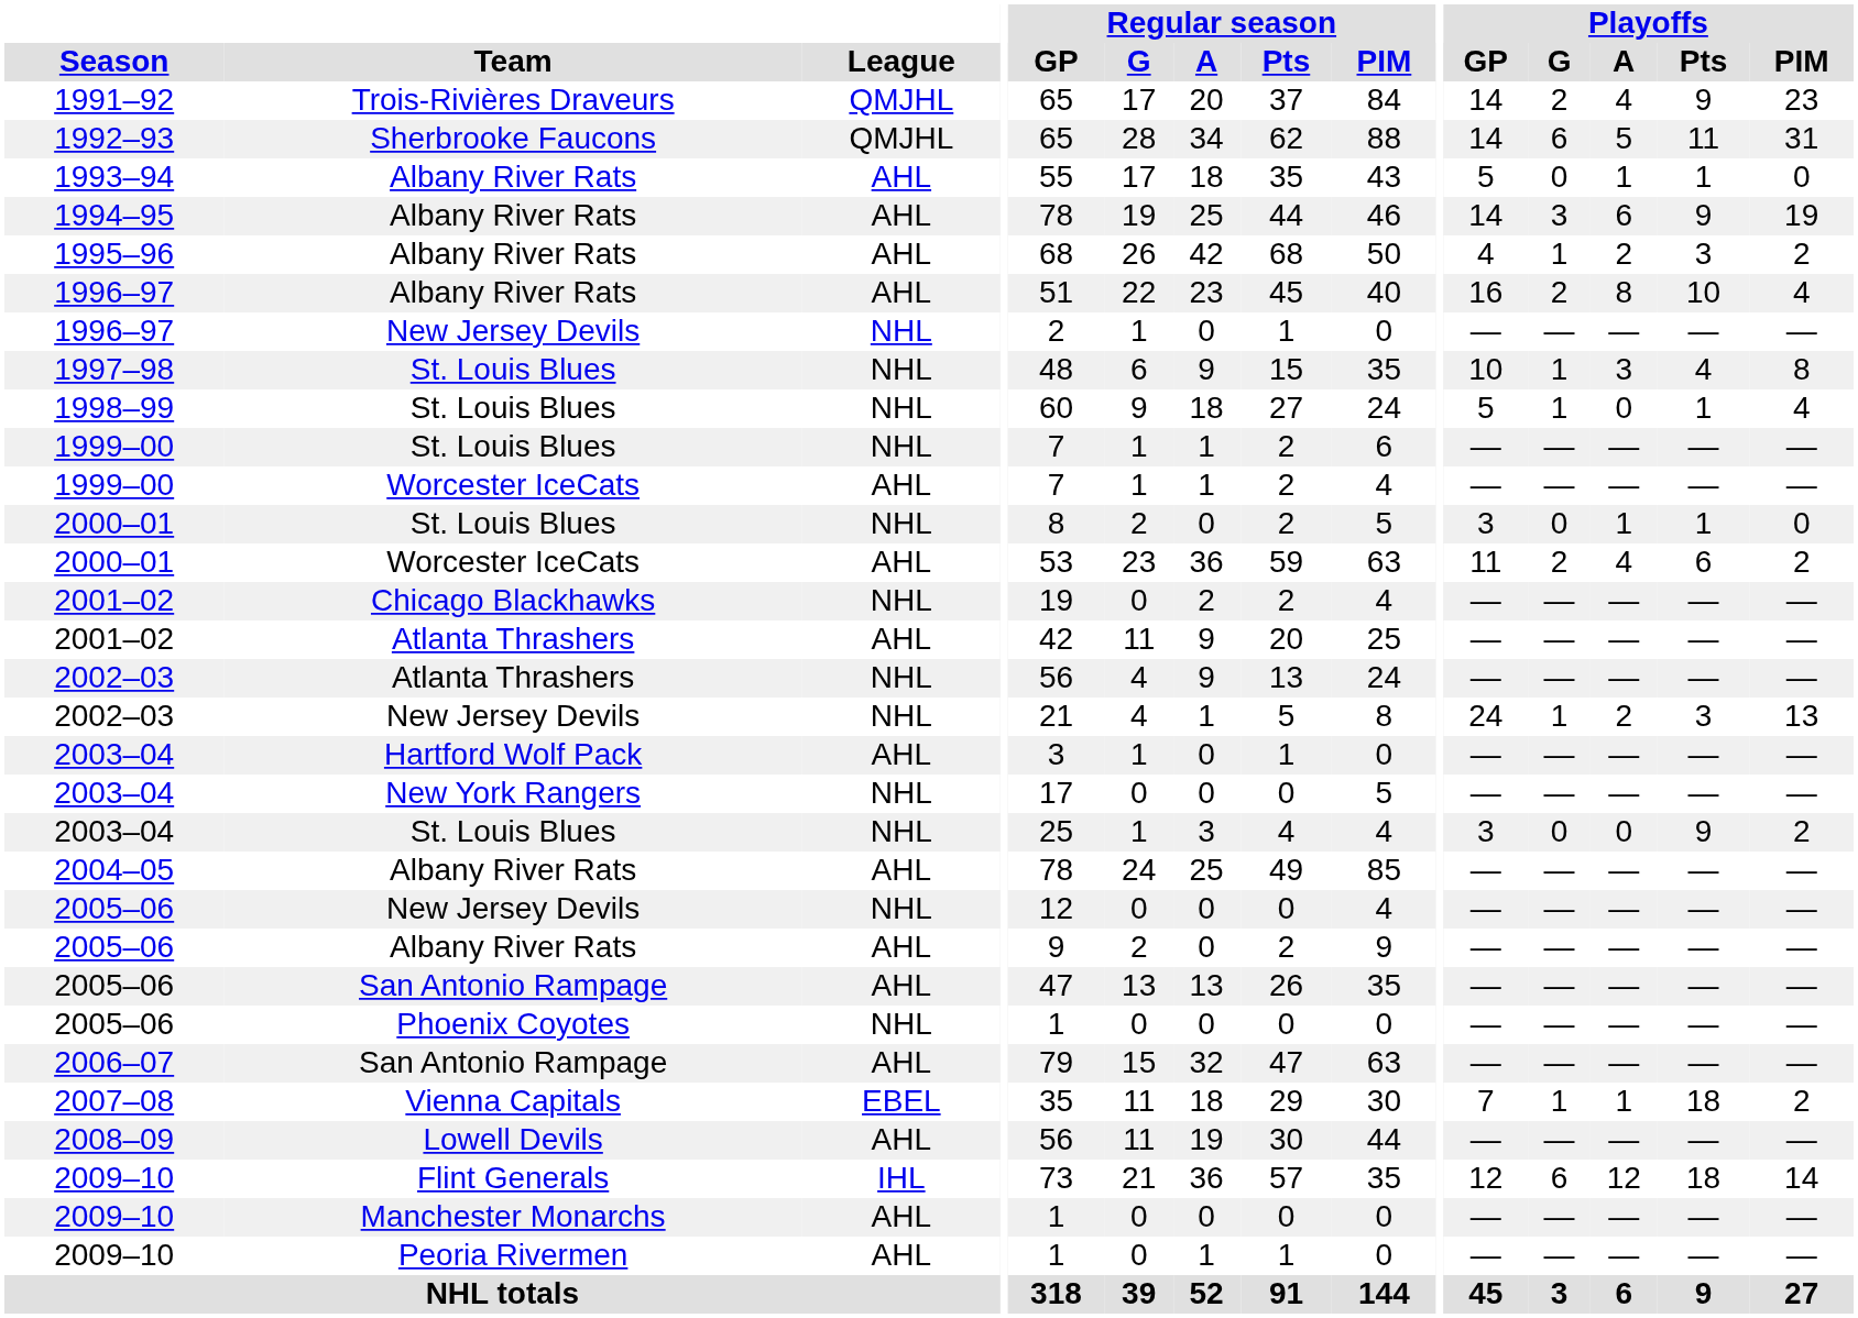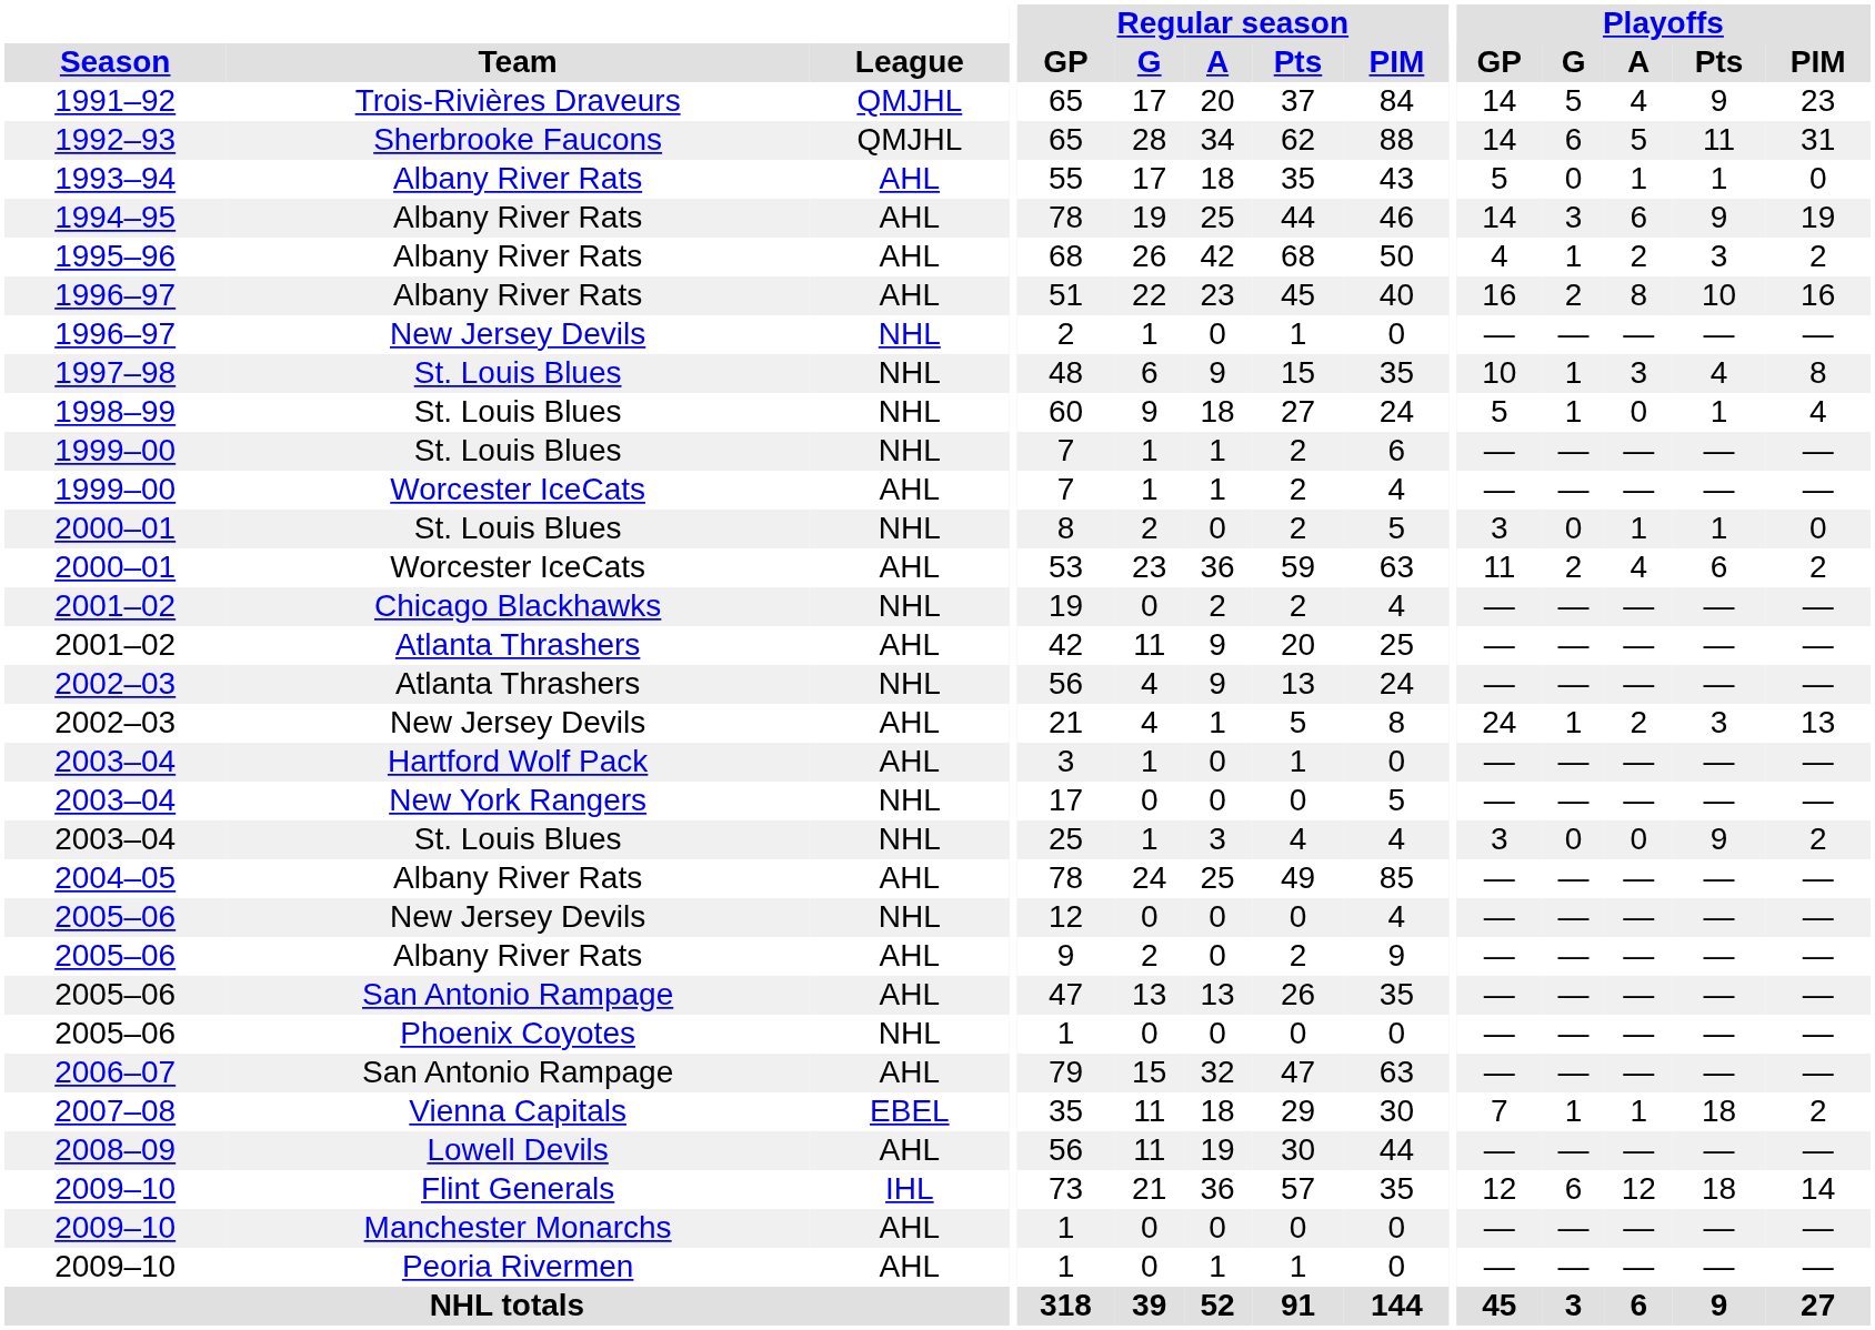 <table border="0" cellpadding="1" cellspacing="0" style="text-align:center; width:60em">
 <tr bgcolor="#e0e0e0">
 <th colspan="3" bgcolor="#ffffff"></th>
 <th rowspan="99" bgcolor="#ffffff"></th>
 <th colspan="5"><a href='#'>Regular season</a></th>
 <th rowspan="99" bgcolor="#ffffff"></th>
 <th colspan="5"><a href='#'>Playoffs</a></th>
 </tr>
 <tr bgcolor="#e0e0e0">
 <th><a href='#'>Season</a></th>
 <th>Team</th>
 <th>League</th>
 <th>GP</th>
 <th><a href='#'>G</a></th>
 <th><a href='#'>A</a></th>
 <th><a href='#'>Pts</a></th>
 <th><a href='#'>PIM</a></th>
 <th>GP</th>
 <th>G</th>
 <th>A</th>
 <th>Pts</th>
 <th>PIM</th>
 </tr>
 <tr>
 <td><a href='#'>1991–92</a></td>
 <td><a href='#'>Trois-Rivières Draveurs</a></td>
 <td><a href='#'>QMJHL</a></td>
 <td>65</td>
 <td>17</td>
 <td>20</td>
 <td>37</td>
 <td>84</td>
 <td>14</td>
-<td>2</td>
+<td>5</td>
 <td>4</td>
 <td>9</td>
 <td>23</td>
 </tr>
 <tr bgcolor="#f0f0f0">
 <td><a href='#'>1992–93</a></td>
 <td><a href='#'>Sherbrooke Faucons</a></td>
 <td>QMJHL</td>
 <td>65</td>
 <td>28</td>
 <td>34</td>
 <td>62</td>
 <td>88</td>
 <td>14</td>
 <td>6</td>
 <td>5</td>
 <td>11</td>
 <td>31</td>
 </tr>
 <tr>
 <td><a href='#'>1993–94</a></td>
 <td><a href='#'>Albany River Rats</a></td>
 <td><a href='#'>AHL</a></td>
 <td>55</td>
 <td>17</td>
 <td>18</td>
 <td>35</td>
 <td>43</td>
 <td>5</td>
 <td>0</td>
 <td>1</td>
 <td>1</td>
 <td>0</td>
 </tr>
 <tr bgcolor="#f0f0f0">
 <td><a href='#'>1994–95</a></td>
 <td>Albany River Rats</td>
 <td>AHL</td>
 <td>78</td>
 <td>19</td>
 <td>25</td>
 <td>44</td>
 <td>46</td>
 <td>14</td>
 <td>3</td>
 <td>6</td>
 <td>9</td>
 <td>19</td>
 </tr>
 <tr>
 <td><a href='#'>1995–96</a></td>
 <td>Albany River Rats</td>
 <td>AHL</td>
 <td>68</td>
 <td>26</td>
 <td>42</td>
 <td>68</td>
 <td>50</td>
 <td>4</td>
 <td>1</td>
 <td>2</td>
 <td>3</td>
 <td>2</td>
 </tr>
 <tr bgcolor="#f0f0f0">
 <td><a href='#'>1996–97</a></td>
 <td>Albany River Rats</td>
 <td>AHL</td>
 <td>51</td>
 <td>22</td>
 <td>23</td>
 <td>45</td>
 <td>40</td>
 <td>16</td>
 <td>2</td>
 <td>8</td>
 <td>10</td>
-<td>4</td>
+<td>16</td>
 </tr>
 <tr>
 <td><a href='#'>1996–97</a></td>
 <td><a href='#'>New Jersey Devils</a></td>
 <td><a href='#'>NHL</a></td>
 <td>2</td>
 <td>1</td>
 <td>0</td>
 <td>1</td>
 <td>0</td>
 <td>—</td>
 <td>—</td>
 <td>—</td>
 <td>—</td>
 <td>—</td>
 </tr>
 <tr bgcolor="#f0f0f0">
 <td><a href='#'>1997–98</a></td>
 <td><a href='#'>St. Louis Blues</a></td>
 <td>NHL</td>
 <td>48</td>
 <td>6</td>
 <td>9</td>
 <td>15</td>
 <td>35</td>
 <td>10</td>
 <td>1</td>
 <td>3</td>
 <td>4</td>
 <td>8</td>
 </tr>
 <tr>
 <td><a href='#'>1998–99</a></td>
 <td>St. Louis Blues</td>
 <td>NHL</td>
 <td>60</td>
 <td>9</td>
 <td>18</td>
 <td>27</td>
 <td>24</td>
 <td>5</td>
 <td>1</td>
 <td>0</td>
 <td>1</td>
 <td>4</td>
 </tr>
 <tr bgcolor="#f0f0f0">
 <td><a href='#'>1999–00</a></td>
 <td>St. Louis Blues</td>
 <td>NHL</td>
 <td>7</td>
 <td>1</td>
 <td>1</td>
 <td>2</td>
 <td>6</td>
 <td>—</td>
 <td>—</td>
 <td>—</td>
 <td>—</td>
 <td>—</td>
 </tr>
 <tr>
 <td><a href='#'>1999–00</a></td>
 <td><a href='#'>Worcester IceCats</a></td>
 <td>AHL</td>
 <td>7</td>
 <td>1</td>
 <td>1</td>
 <td>2</td>
 <td>4</td>
 <td>—</td>
 <td>—</td>
 <td>—</td>
 <td>—</td>
 <td>—</td>
 </tr>
 <tr bgcolor="#f0f0f0">
 <td><a href='#'>2000–01</a></td>
 <td>St. Louis Blues</td>
 <td>NHL</td>
 <td>8</td>
 <td>2</td>
 <td>0</td>
 <td>2</td>
 <td>5</td>
 <td>3</td>
 <td>0</td>
 <td>1</td>
 <td>1</td>
 <td>0</td>
 </tr>
 <tr>
 <td><a href='#'>2000–01</a></td>
 <td>Worcester IceCats</td>
 <td>AHL</td>
 <td>53</td>
 <td>23</td>
 <td>36</td>
 <td>59</td>
 <td>63</td>
 <td>11</td>
 <td>2</td>
 <td>4</td>
 <td>6</td>
 <td>2</td>
 </tr>
 <tr bgcolor="#f0f0f0">
 <td><a href='#'>2001–02</a></td>
 <td><a href='#'>Chicago Blackhawks</a></td>
 <td>NHL</td>
 <td>19</td>
 <td>0</td>
 <td>2</td>
 <td>2</td>
 <td>4</td>
 <td>—</td>
 <td>—</td>
 <td>—</td>
 <td>—</td>
 <td>—</td>
 </tr>
 <tr>
 <td>2001–02</td>
 <td><a href='#'>Atlanta Thrashers</a></td>
 <td>AHL</td>
 <td>42</td>
 <td>11</td>
 <td>9</td>
 <td>20</td>
 <td>25</td>
 <td>—</td>
 <td>—</td>
 <td>—</td>
 <td>—</td>
 <td>—</td>
 </tr>
 <tr bgcolor="#f0f0f0">
 <td><a href='#'>2002–03</a></td>
 <td>Atlanta Thrashers</td>
 <td>NHL</td>
 <td>56</td>
 <td>4</td>
 <td>9</td>
 <td>13</td>
 <td>24</td>
 <td>—</td>
 <td>—</td>
 <td>—</td>
 <td>—</td>
 <td>—</td>
 </tr>
 <tr>
 <td>2002–03</td>
 <td>New Jersey Devils</td>
-<td>NHL</td>
+<td>AHL</td>
 <td>21</td>
 <td>4</td>
 <td>1</td>
 <td>5</td>
 <td>8</td>
 <td>24</td>
 <td>1</td>
 <td>2</td>
 <td>3</td>
 <td>13</td>
 </tr>
 <tr bgcolor="#f0f0f0">
 <td><a href='#'>2003–04</a></td>
 <td><a href='#'>Hartford Wolf Pack</a></td>
 <td>AHL</td>
 <td>3</td>
 <td>1</td>
 <td>0</td>
 <td>1</td>
 <td>0</td>
 <td>—</td>
 <td>—</td>
 <td>—</td>
 <td>—</td>
 <td>—</td>
 </tr>
 <tr>
 <td><a href='#'>2003–04</a></td>
 <td><a href='#'>New York Rangers</a></td>
 <td>NHL</td>
 <td>17</td>
 <td>0</td>
 <td>0</td>
 <td>0</td>
 <td>5</td>
 <td>—</td>
 <td>—</td>
 <td>—</td>
 <td>—</td>
 <td>—</td>
 </tr>
 <tr bgcolor="#f0f0f0">
 <td>2003–04</td>
 <td>St. Louis Blues</td>
 <td>NHL</td>
 <td>25</td>
 <td>1</td>
 <td>3</td>
 <td>4</td>
 <td>4</td>
 <td>3</td>
 <td>0</td>
 <td>0</td>
 <td>9</td>
 <td>2</td>
 </tr>
 <tr>
 <td><a href='#'>2004–05</a></td>
 <td>Albany River Rats</td>
 <td>AHL</td>
 <td>78</td>
 <td>24</td>
 <td>25</td>
 <td>49</td>
 <td>85</td>
 <td>—</td>
 <td>—</td>
 <td>—</td>
 <td>—</td>
 <td>—</td>
 </tr>
 <tr bgcolor="#f0f0f0">
 <td><a href='#'>2005–06</a></td>
 <td>New Jersey Devils</td>
 <td>NHL</td>
 <td>12</td>
 <td>0</td>
 <td>0</td>
 <td>0</td>
 <td>4</td>
 <td>—</td>
 <td>—</td>
 <td>—</td>
 <td>—</td>
 <td>—</td>
 </tr>
 <tr>
 <td><a href='#'>2005–06</a></td>
 <td>Albany River Rats</td>
 <td>AHL</td>
 <td>9</td>
 <td>2</td>
 <td>0</td>
 <td>2</td>
 <td>9</td>
 <td>—</td>
 <td>—</td>
 <td>—</td>
 <td>—</td>
 <td>—</td>
 </tr>
 <tr bgcolor="#f0f0f0">
 <td>2005–06</td>
 <td><a href='#'>San Antonio Rampage</a></td>
 <td>AHL</td>
 <td>47</td>
 <td>13</td>
 <td>13</td>
 <td>26</td>
 <td>35</td>
 <td>—</td>
 <td>—</td>
 <td>—</td>
 <td>—</td>
 <td>—</td>
 </tr>
 <tr>
 <td>2005–06</td>
 <td><a href='#'>Phoenix Coyotes</a></td>
 <td>NHL</td>
 <td>1</td>
 <td>0</td>
 <td>0</td>
 <td>0</td>
 <td>0</td>
 <td>—</td>
 <td>—</td>
 <td>—</td>
 <td>—</td>
 <td>—</td>
 </tr>
 <tr bgcolor="#f0f0f0">
 <td><a href='#'>2006–07</a></td>
 <td>San Antonio Rampage</td>
 <td>AHL</td>
 <td>79</td>
 <td>15</td>
 <td>32</td>
 <td>47</td>
 <td>63</td>
 <td>—</td>
 <td>—</td>
 <td>—</td>
 <td>—</td>
 <td>—</td>
 </tr>
 <tr>
 <td><a href='#'>2007–08</a></td>
 <td><a href='#'>Vienna Capitals</a></td>
 <td><a href='#'>EBEL</a></td>
 <td>35</td>
 <td>11</td>
 <td>18</td>
 <td>29</td>
 <td>30</td>
 <td>7</td>
 <td>1</td>
 <td>1</td>
 <td>18</td>
 <td>2</td>
 </tr>
 <tr bgcolor="#f0f0f0">
 <td><a href='#'>2008–09</a></td>
 <td><a href='#'>Lowell Devils</a></td>
 <td>AHL</td>
 <td>56</td>
 <td>11</td>
 <td>19</td>
 <td>30</td>
 <td>44</td>
 <td>—</td>
 <td>—</td>
 <td>—</td>
 <td>—</td>
 <td>—</td>
 </tr>
 <tr>
 <td><a href='#'>2009–10</a></td>
 <td><a href='#'>Flint Generals</a></td>
 <td><a href='#'>IHL</a></td>
 <td>73</td>
 <td>21</td>
 <td>36</td>
 <td>57</td>
 <td>35</td>
 <td>12</td>
 <td>6</td>
 <td>12</td>
 <td>18</td>
 <td>14</td>
 </tr>
 <tr bgcolor="#f0f0f0">
 <td><a href='#'>2009–10</a></td>
 <td><a href='#'>Manchester Monarchs</a></td>
 <td>AHL</td>
 <td>1</td>
 <td>0</td>
 <td>0</td>
 <td>0</td>
 <td>0</td>
 <td>—</td>
 <td>—</td>
 <td>—</td>
 <td>—</td>
 <td>—</td>
 </tr>
 <tr>
 <td>2009–10</td>
 <td><a href='#'>Peoria Rivermen</a></td>
 <td>AHL</td>
 <td>1</td>
 <td>0</td>
 <td>1</td>
 <td>1</td>
 <td>0</td>
 <td>—</td>
 <td>—</td>
 <td>—</td>
 <td>—</td>
 <td>—</td>
 </tr>
 <tr bgcolor="#e0e0e0">
 <th colspan="3">NHL totals</th>
 <th>318</th>
 <th>39</th>
 <th>52</th>
 <th>91</th>
 <th>144</th>
 <th>45</th>
 <th>3</th>
 <th>6</th>
 <th>9</th>
 <th>27</th>
 </tr>
 </table>
